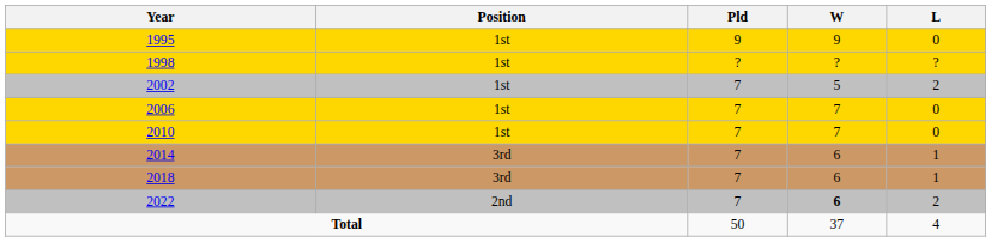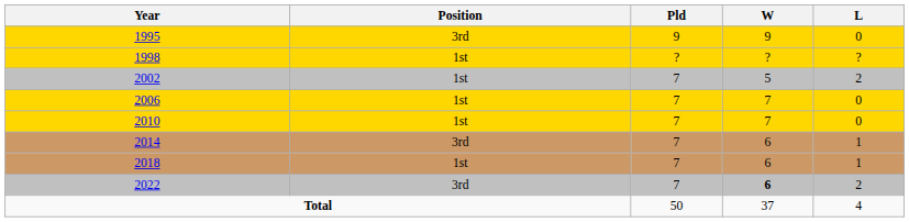 <table class="wikitable" width=80% style="text-align: center;font-size:90%;">
 <tr>
 <th width=25%>Year</th>
 <th width=30%>Position</th>
 <th width=8%>Pld</th>
 <th width=8%>W</th>
 <th width=8%>L</th>
 </tr>
 <tr bgcolor=gold>
 <td> <a href='#'>1995</a></td>
-<td>1st</td>
+<td>3rd</td>
 <td>9</td>
 <td>9</td>
 <td>0</td>
 </tr>
 <tr bgcolor=gold>
 <td> <a href='#'>1998</a></td>
 <td>1st</td>
 <td>?</td>
 <td>?</td>
 <td>?</td>
 </tr>
 <tr bgcolor=silver>
 <td> <a href='#'>2002</a></td>
 <td>1st</td>
 <td>7</td>
 <td>5</td>
 <td>2</td>
 </tr>
 <tr bgcolor=gold>
 <td> <a href='#'>2006</a></td>
 <td>1st</td>
 <td>7</td>
 <td>7</td>
 <td>0</td>
 </tr>
 <tr bgcolor=gold>
 <td> <a href='#'>2010</a></td>
 <td>1st</td>
 <td>7</td>
 <td>7</td>
 <td>0</td>
 </tr>
 <tr bgcolor=cc9966>
 <td> <a href='#'>2014</a></td>
 <td>3rd</td>
 <td>7</td>
 <td>6</td>
 <td>1</td>
 </tr>
 <tr bgcolor=cc9966>
 <td> <a href='#'>2018</a></td>
-<td>3rd</td>
+<td>1st</td>
 <td>7</td>
 <td>6</td>
 <td>1</td>
 </tr>
 <tr bgcolor=silver>
 <td> <a href='#'>2022</a></td>
-<td>2nd</td>
+<td>3rd</td>
 <td>7</td>
 <td><strong>6</strong></td>
 <td>2</td>
 </tr>
 <tr>
 <td colspan=2><strong>Total</strong></td>
 <td>50</td>
 <td>37</td>
 <td>4</td>
 </tr>
 </table>
